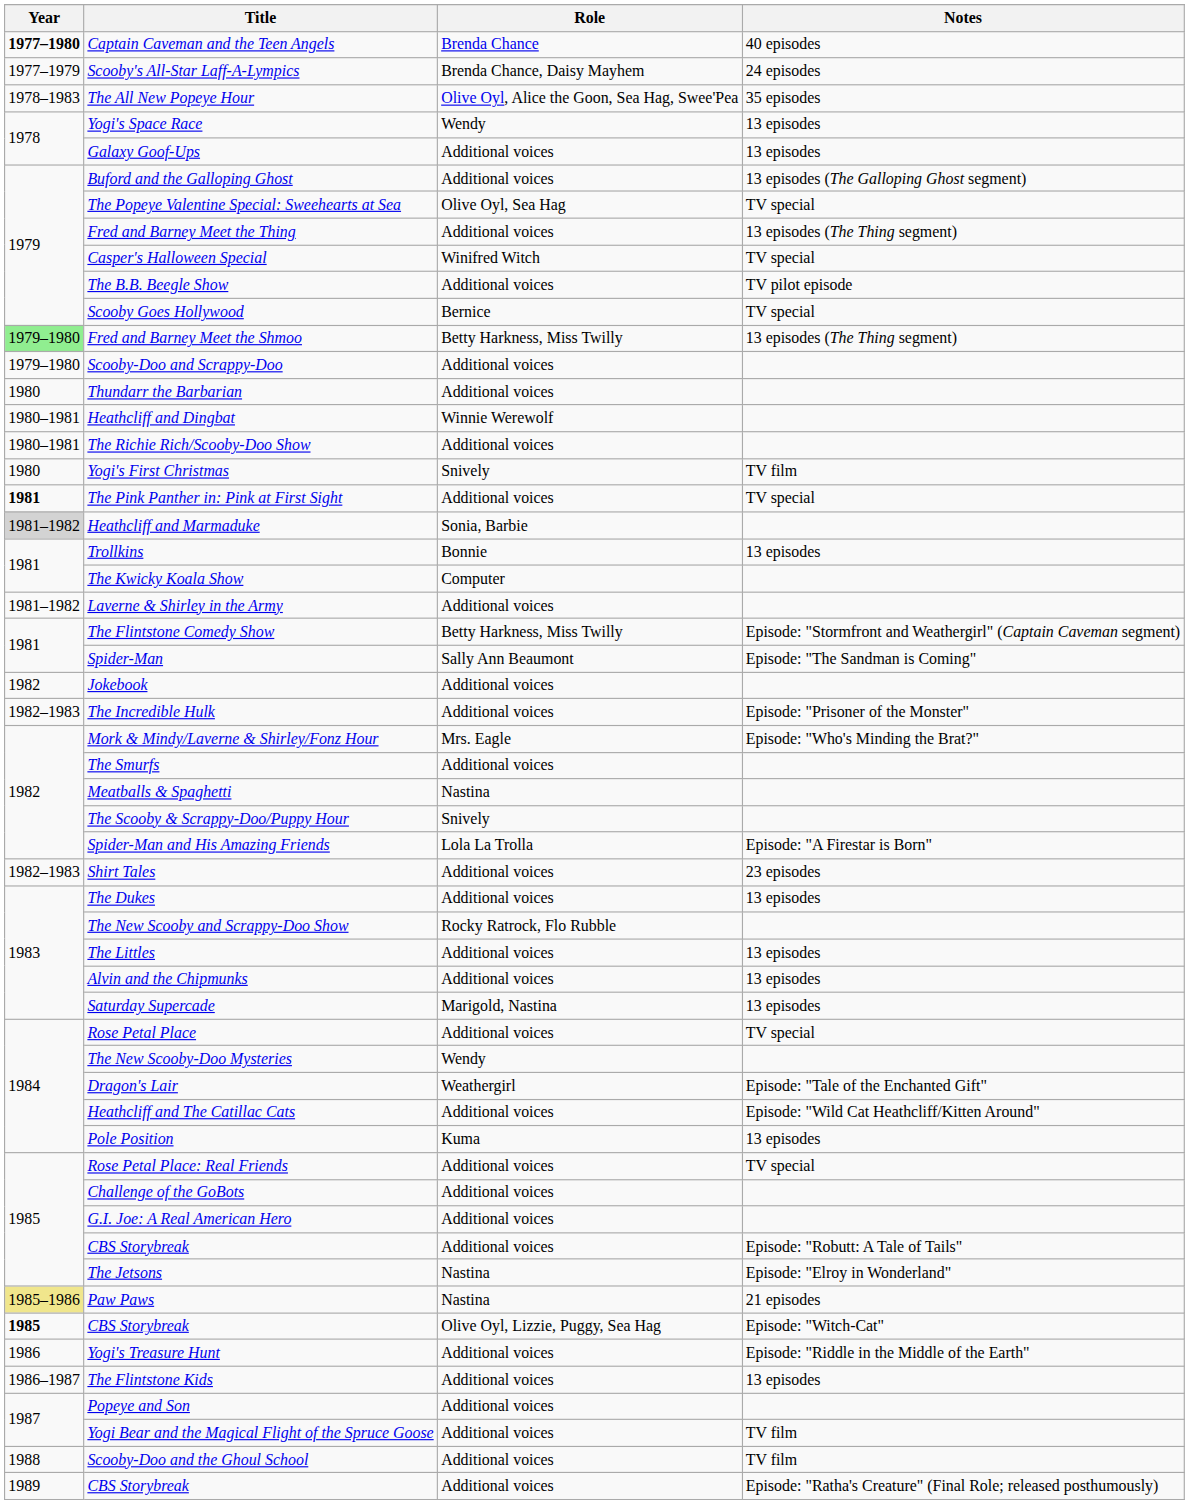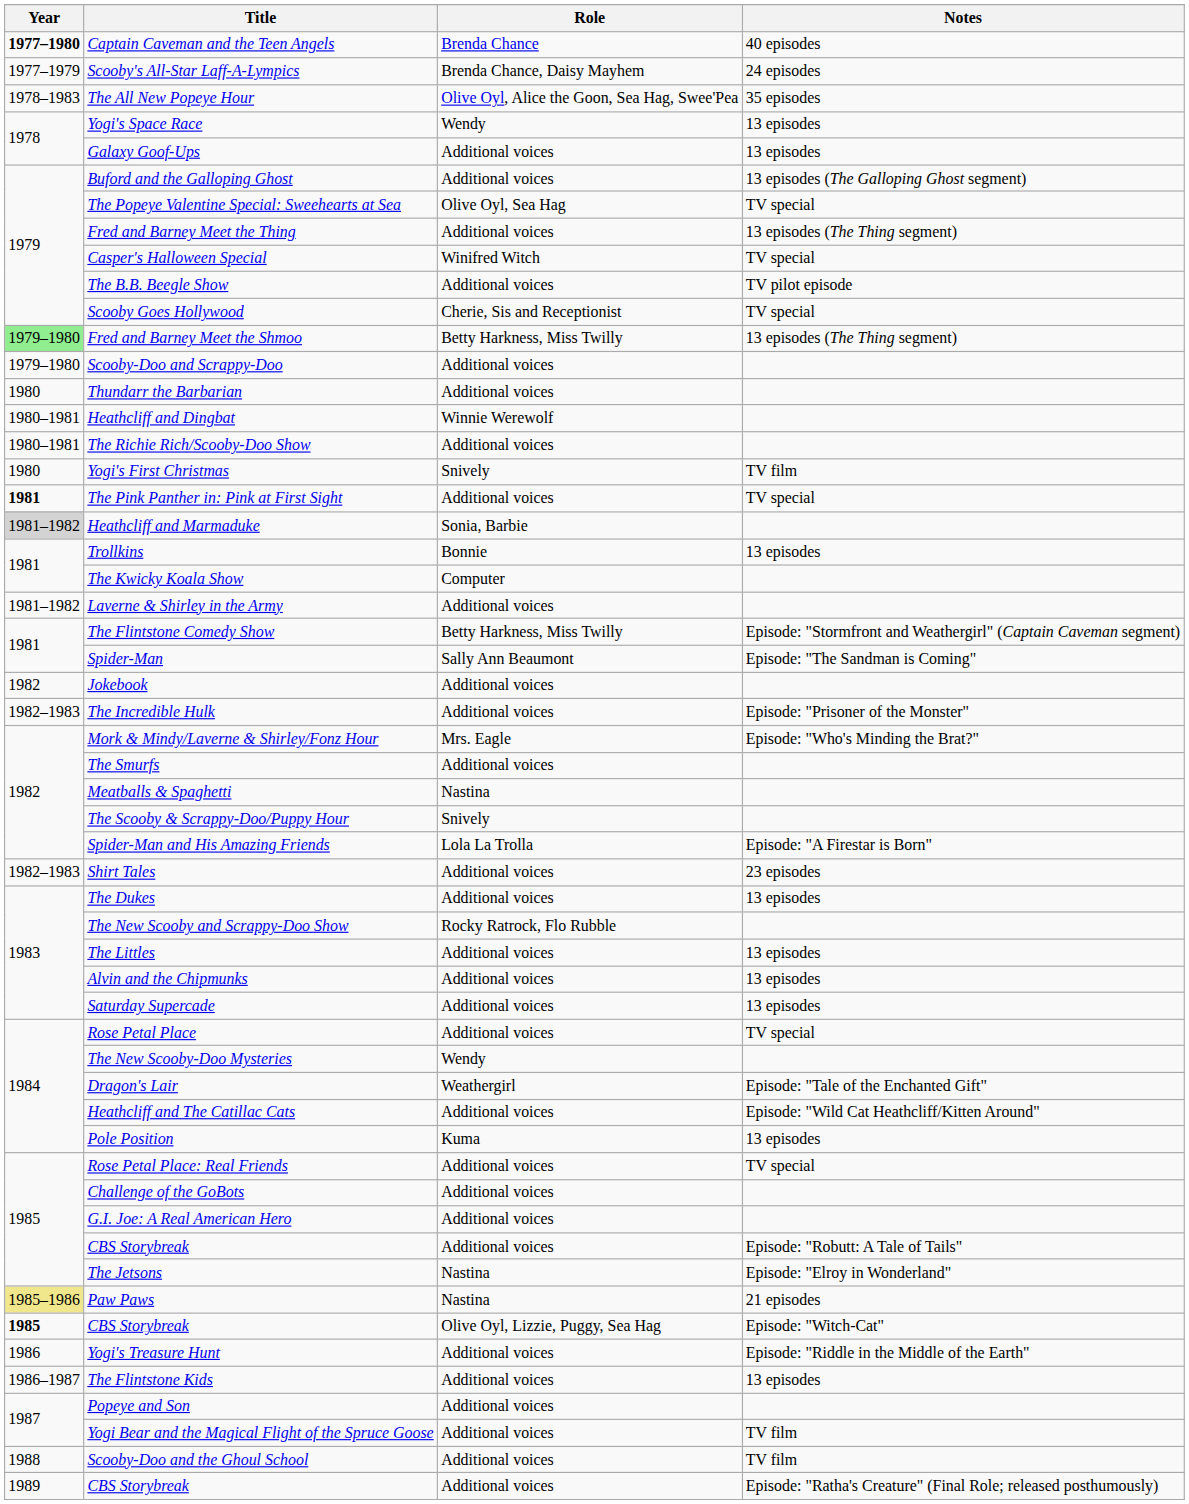 <table class="wikitable" style="font-size: 88%">
 <tr>
 </tr>
 <tr style="text-align:center;">
 <th>Year</th>
 <th>Title</th>
 <th>Role</th>
 <th>Notes</th>
 </tr>
 <tr>
 <td><strong>1977–1980</strong></td>
 <td><em><a href='#'>Captain Caveman and the Teen Angels</a></em></td>
 <td><a href='#'>Brenda Chance</a></td>
 <td>40 episodes</td>
 </tr>
 <tr>
 <td>1977–1979</td>
 <td><em><a href='#'>Scooby's All-Star Laff-A-Lympics</a></em></td>
 <td>Brenda Chance, Daisy Mayhem</td>
 <td>24 episodes</td>
 </tr>
 <tr>
 <td>1978–1983</td>
 <td><em><a href='#'>The All New Popeye Hour</a></em></td>
 <td><a href='#'>Olive Oyl</a>, Alice the Goon, Sea Hag, Swee'Pea</td>
 <td>35 episodes</td>
 </tr>
 <tr>
 <td rowspan="2">1978</td>
 <td><em><a href='#'>Yogi's Space Race</a></em></td>
 <td>Wendy</td>
 <td>13 episodes</td>
 </tr>
 <tr>
 <td><em><a href='#'>Galaxy Goof-Ups</a></em></td>
 <td>Additional voices</td>
 <td>13 episodes</td>
 </tr>
 <tr>
 <td rowspan="6">1979</td>
 <td><em><a href='#'>Buford and the Galloping Ghost</a></em></td>
 <td>Additional voices</td>
 <td>13 episodes (<em>The Galloping Ghost</em> segment)</td>
 </tr>
 <tr>
 <td><em><a href='#'>The Popeye Valentine Special: Sweehearts at Sea</a></em></td>
 <td>Olive Oyl, Sea Hag</td>
 <td>TV special</td>
 </tr>
 <tr>
 <td><em><a href='#'>Fred and Barney Meet the Thing</a></em></td>
 <td>Additional voices</td>
 <td>13 episodes (<em>The Thing</em> segment)</td>
 </tr>
 <tr>
 <td><em><a href='#'>Casper's Halloween Special</a></em></td>
 <td>Winifred Witch</td>
 <td>TV special</td>
 </tr>
 <tr>
 <td><em><a href='#'>The B.B. Beegle Show</a></em></td>
 <td>Additional voices</td>
 <td>TV pilot episode</td>
 </tr>
 <tr>
 <td><em><a href='#'>Scooby Goes Hollywood</a></em></td>
-<td>Bernice</td>
+<td>Cherie, Sis and Receptionist</td>
 <td>TV special</td>
 </tr>
 <tr>
 <td style="background: lightgreen;">1979–1980</td>
 <td><em><a href='#'>Fred and Barney Meet the Shmoo</a></em></td>
 <td>Betty Harkness, Miss Twilly</td>
 <td>13 episodes (<em>The Thing</em> segment)</td>
 </tr>
 <tr>
 <td>1979–1980</td>
 <td><em><a href='#'>Scooby-Doo and Scrappy-Doo</a></em></td>
 <td>Additional voices</td>
 <td></td>
 </tr>
 <tr>
 <td>1980</td>
 <td><em><a href='#'>Thundarr the Barbarian</a></em></td>
 <td>Additional voices</td>
 <td></td>
 </tr>
 <tr>
 <td>1980–1981</td>
 <td><em><a href='#'>Heathcliff and Dingbat</a></em></td>
 <td>Winnie Werewolf</td>
 <td></td>
 </tr>
 <tr>
 <td>1980–1981</td>
 <td><em><a href='#'>The Richie Rich/Scooby-Doo Show</a></em></td>
 <td>Additional voices</td>
 <td></td>
 </tr>
 <tr>
 <td>1980</td>
 <td><em><a href='#'>Yogi's First Christmas</a></em></td>
 <td>Snively</td>
 <td>TV film</td>
 </tr>
 <tr>
 <td><strong>1981</strong></td>
 <td><em><a href='#'>The Pink Panther in: Pink at First Sight</a></em></td>
 <td>Additional voices</td>
 <td>TV special</td>
 </tr>
 <tr>
 <td style="background: lightgrey;">1981–1982</td>
 <td><em><a href='#'>Heathcliff and Marmaduke</a></em></td>
 <td>Sonia, Barbie</td>
 <td></td>
 </tr>
 <tr>
 <td rowspan="2">1981</td>
 <td><em><a href='#'>Trollkins</a></em></td>
 <td>Bonnie</td>
 <td>13 episodes</td>
 </tr>
 <tr>
 <td><em><a href='#'>The Kwicky Koala Show</a></em></td>
 <td>Computer</td>
 <td></td>
 </tr>
 <tr>
 <td>1981–1982</td>
 <td><em><a href='#'>Laverne & Shirley in the Army</a></em></td>
 <td>Additional voices</td>
 <td></td>
 </tr>
 <tr>
 <td rowspan="2">1981</td>
 <td><em><a href='#'>The Flintstone Comedy Show</a></em></td>
 <td>Betty Harkness, Miss Twilly</td>
 <td>Episode: "Stormfront and Weathergirl" (<em>Captain Caveman</em> segment)</td>
 </tr>
 <tr>
 <td><em><a href='#'>Spider-Man</a></em></td>
 <td>Sally Ann Beaumont</td>
 <td>Episode: "The Sandman is Coming"</td>
 </tr>
 <tr>
 <td>1982</td>
 <td><em><a href='#'>Jokebook</a></em></td>
 <td>Additional voices</td>
 <td></td>
 </tr>
 <tr>
 <td>1982–1983</td>
 <td><em><a href='#'>The Incredible Hulk</a></em></td>
 <td>Additional voices</td>
 <td>Episode: "Prisoner of the Monster"</td>
 </tr>
 <tr>
 <td rowspan="5">1982</td>
 <td><em><a href='#'>Mork & Mindy/Laverne & Shirley/Fonz Hour</a></em></td>
 <td>Mrs. Eagle</td>
 <td>Episode: "Who's Minding the Brat?"</td>
 </tr>
 <tr>
 <td><em><a href='#'>The Smurfs</a></em></td>
 <td>Additional voices</td>
 <td></td>
 </tr>
 <tr>
 <td><em><a href='#'>Meatballs & Spaghetti</a></em></td>
 <td>Nastina</td>
 <td></td>
 </tr>
 <tr>
 <td><em><a href='#'>The Scooby & Scrappy-Doo/Puppy Hour</a></em></td>
 <td>Snively</td>
 <td></td>
 </tr>
 <tr>
 <td><em><a href='#'>Spider-Man and His Amazing Friends</a></em></td>
 <td>Lola La Trolla</td>
 <td>Episode: "A Firestar is Born"</td>
 </tr>
 <tr>
 <td>1982–1983</td>
 <td><em><a href='#'>Shirt Tales</a></em></td>
 <td>Additional voices</td>
 <td>23 episodes</td>
 </tr>
 <tr>
 <td rowspan="5">1983</td>
 <td><em><a href='#'>The Dukes</a></em></td>
 <td>Additional voices</td>
 <td>13 episodes</td>
 </tr>
 <tr>
 <td><em><a href='#'>The New Scooby and Scrappy-Doo Show</a></em></td>
 <td>Rocky Ratrock, Flo Rubble</td>
 <td></td>
 </tr>
 <tr>
 <td><em><a href='#'>The Littles</a></em></td>
 <td>Additional voices</td>
 <td>13 episodes</td>
 </tr>
 <tr>
 <td><em><a href='#'>Alvin and the Chipmunks</a></em></td>
 <td>Additional voices</td>
 <td>13 episodes</td>
 </tr>
 <tr>
 <td><em><a href='#'>Saturday Supercade</a></em></td>
-<td>Marigold, Nastina</td>
+<td>Additional voices</td>
 <td>13 episodes</td>
 </tr>
 <tr>
 <td rowspan="5">1984</td>
 <td><em><a href='#'>Rose Petal Place</a></em></td>
 <td>Additional voices</td>
 <td>TV special</td>
 </tr>
 <tr>
 <td><em><a href='#'>The New Scooby-Doo Mysteries</a></em></td>
 <td>Wendy</td>
 <td></td>
 </tr>
 <tr>
 <td><em><a href='#'>Dragon's Lair</a></em></td>
 <td>Weathergirl</td>
 <td>Episode: "Tale of the Enchanted Gift"</td>
 </tr>
 <tr>
 <td><em><a href='#'>Heathcliff and The Catillac Cats</a></em></td>
 <td>Additional voices</td>
 <td>Episode: "Wild Cat Heathcliff/Kitten Around"</td>
 </tr>
 <tr>
 <td><em><a href='#'>Pole Position</a></em></td>
 <td>Kuma</td>
 <td>13 episodes</td>
 </tr>
 <tr>
 <td rowspan="5">1985</td>
 <td><em><a href='#'>Rose Petal Place: Real Friends</a></em></td>
 <td>Additional voices</td>
 <td>TV special</td>
 </tr>
 <tr>
 <td><em><a href='#'>Challenge of the GoBots</a></em></td>
 <td>Additional voices</td>
 <td></td>
 </tr>
 <tr>
 <td><em><a href='#'>G.I. Joe: A Real American Hero</a></em></td>
 <td>Additional voices</td>
 <td></td>
 </tr>
 <tr>
 <td><em><a href='#'>CBS Storybreak</a></em></td>
 <td>Additional voices</td>
 <td>Episode: "Robutt: A Tale of Tails"</td>
 </tr>
 <tr>
 <td><em><a href='#'>The Jetsons</a></em></td>
 <td>Nastina</td>
 <td>Episode: "Elroy in Wonderland"</td>
 </tr>
 <tr>
 <td style="background: khaki;">1985–1986</td>
 <td><em><a href='#'>Paw Paws</a></em></td>
 <td>Nastina</td>
 <td>21 episodes</td>
 </tr>
 <tr>
 <td><strong>1985</strong></td>
 <td><em><a href='#'>CBS Storybreak</a></em></td>
 <td>Olive Oyl, Lizzie, Puggy, Sea Hag</td>
 <td>Episode: "Witch-Cat"</td>
 </tr>
 <tr>
 <td>1986</td>
 <td><em><a href='#'>Yogi's Treasure Hunt</a></em></td>
 <td>Additional voices</td>
 <td>Episode: "Riddle in the Middle of the Earth"</td>
 </tr>
 <tr>
 <td>1986–1987</td>
 <td><em><a href='#'>The Flintstone Kids</a></em></td>
 <td>Additional voices</td>
 <td>13 episodes</td>
 </tr>
 <tr>
 <td rowspan="2">1987</td>
 <td><em><a href='#'>Popeye and Son</a></em></td>
 <td>Additional voices</td>
 <td></td>
 </tr>
 <tr>
 <td><em><a href='#'>Yogi Bear and the Magical Flight of the Spruce Goose</a></em></td>
 <td>Additional voices</td>
 <td>TV film</td>
 </tr>
 <tr>
 <td>1988</td>
 <td><em><a href='#'>Scooby-Doo and the Ghoul School</a></em></td>
 <td>Additional voices</td>
 <td>TV film</td>
 </tr>
 <tr>
 <td>1989</td>
 <td><em><a href='#'>CBS Storybreak</a></em></td>
 <td>Additional voices</td>
 <td>Episode: "Ratha's Creature" (Final Role; released posthumously)</td>
 </tr>
 </table>
